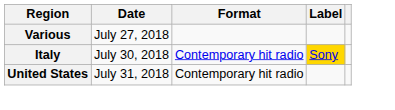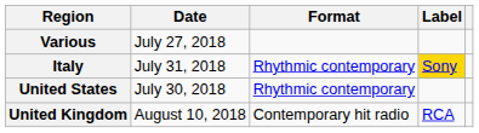 <table class="wikitable plainrowheaders">
 <tr>
 <th scope="col">Region</th>
 <th scope="col">Date</th>
 <th scope="col">Format</th>
 <th scope="col">Label</th>
 <th scope="col"></th>
 </tr>
 <tr>
 <th scope="row">Various</th>
 <td>July 27, 2018</td>
 <td></td>
 <td></td>
 <td></td>
 </tr>
 <tr>
 <th scope="row">Italy</th>
-<td>July 30, 2018</td>
-<td><a href='#'>Contemporary hit radio</a></td>
+<td>July 31, 2018</td>
+<td><a href='#'>Rhythmic contemporary</a></td>
 <td style="background: gold;"><a href='#'>Sony</a></td>
 <td></td>
 </tr>
 <tr>
 <th scope="row">United States</th>
-<td>July 31, 2018</td>
-<td>Contemporary hit radio</td>
+<td>July 30, 2018</td>
+<td><a href='#'>Rhythmic contemporary</a></td>
 <td></td>
 <td></td>
 </tr>
+<tr>
+<th scope="row">United Kingdom</th>
+<td>August 10, 2018</td>
+<td>Contemporary hit radio</td>
+<td><a href='#'>RCA</a></td>
+<td></td>
+</tr>
 </table>
